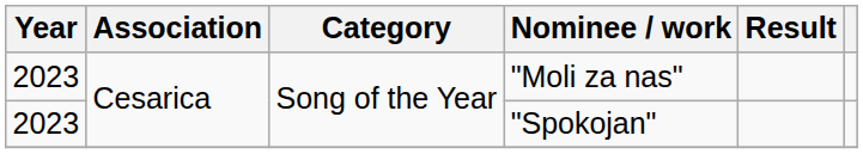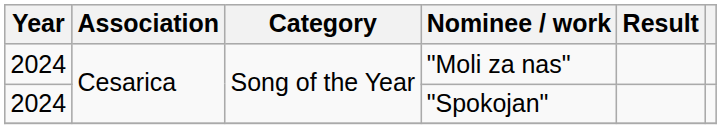 <table class="wikitable sortable">
 <tr>
 <th>Year</th>
 <th>Association</th>
 <th>Category</th>
 <th>Nominee / work</th>
 <th>Result</th>
 <th class="unsortable"></th>
 </tr>
 <tr>
-<td>2023</td>
+<td>2024</td>
 <td rowspan="2">Cesarica</td>
 <td rowspan="2">Song of the Year</td>
 <td>"Moli za nas"</td>
 <td></td>
 <td></td>
 </tr>
 <tr>
-<td>2023</td>
+<td>2024</td>
 <td>"Spokojan"</td>
 <td></td>
 <td></td>
 </tr>
 <tr>
 </tr>
 </table>
